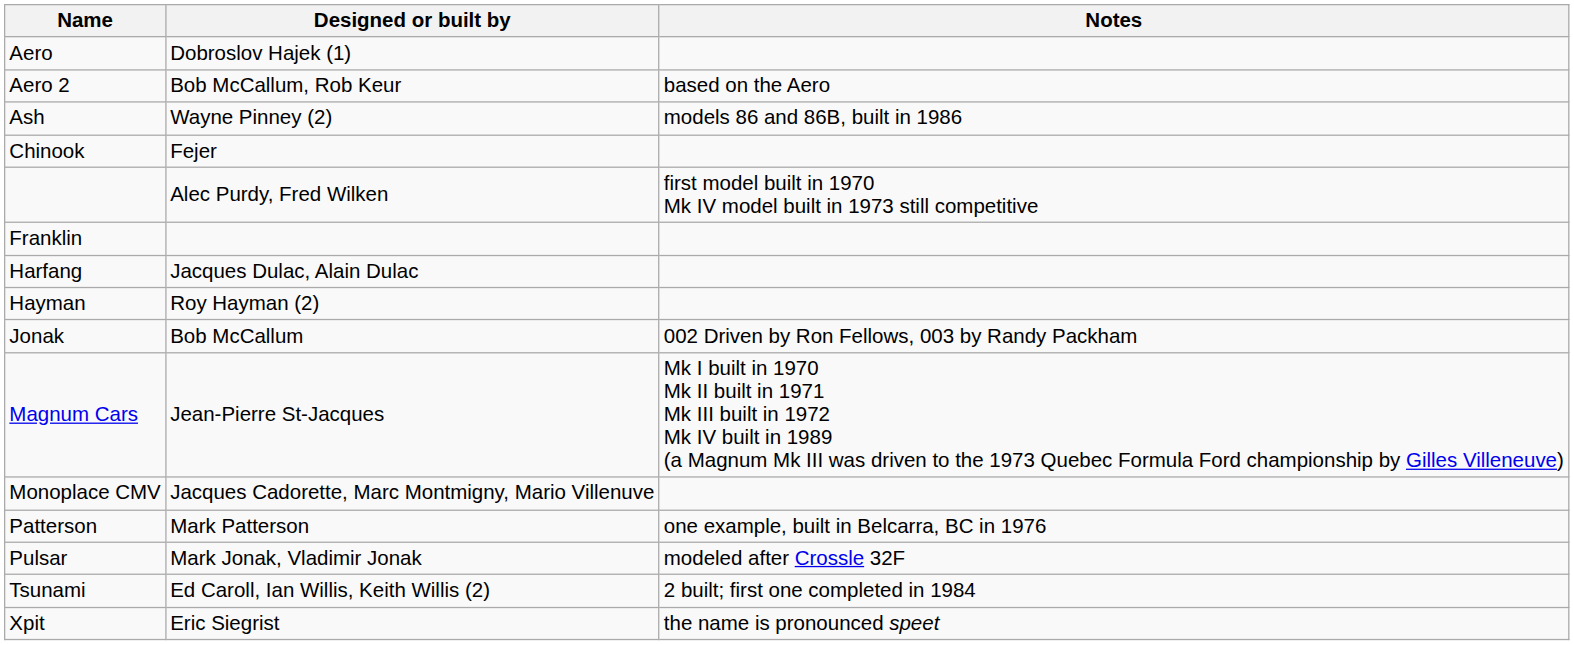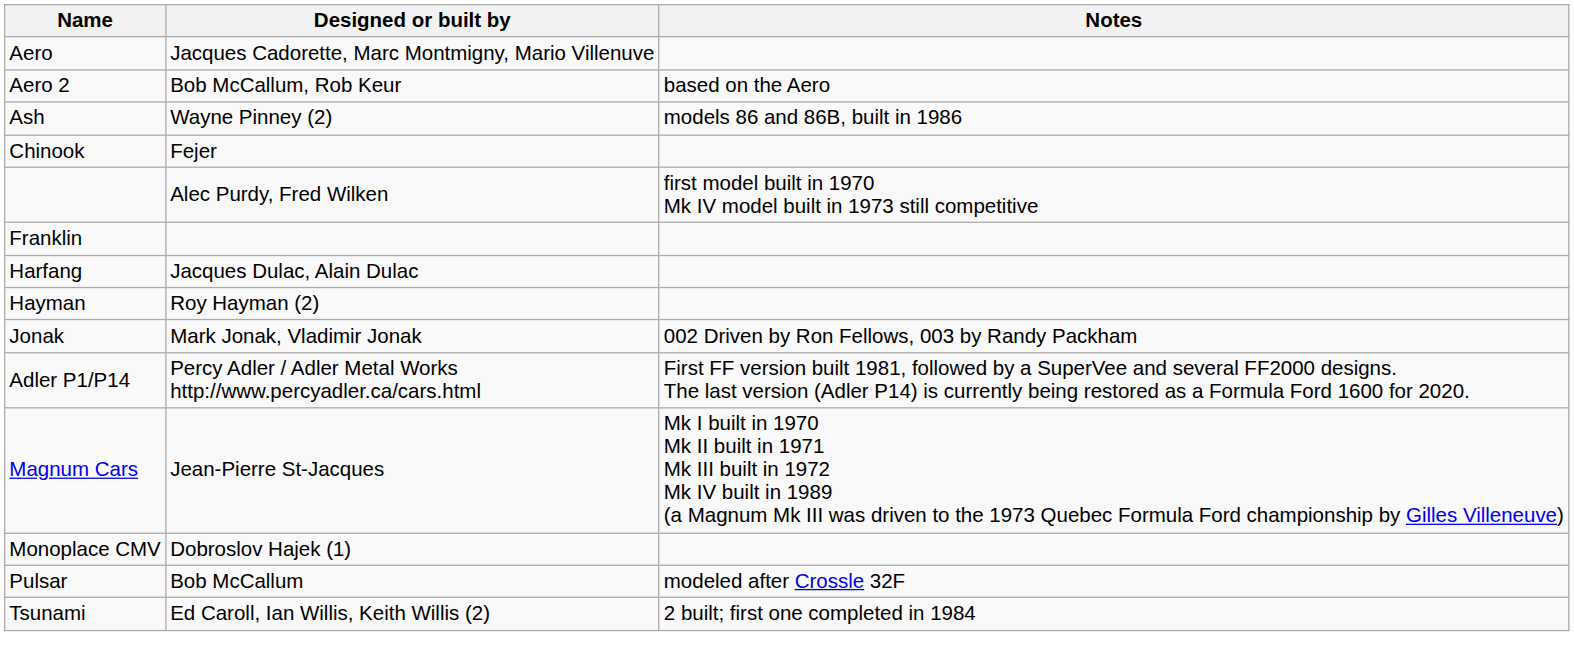 <table class="wikitable">
 <tr>
 <th>Name</th>
 <th>Designed or built by</th>
 <th>Notes</th>
 </tr>
 <tr>
 <td>Aero</td>
-<td>Dobroslov Hajek (1)</td>
+<td>Jacques Cadorette, Marc Montmigny, Mario Villenuve</td>
 <td></td>
 </tr>
 <tr>
 <td>Aero 2</td>
 <td>Bob McCallum, Rob Keur</td>
 <td>based on the Aero</td>
 </tr>
 <tr>
 <td>Ash</td>
 <td>Wayne Pinney (2)</td>
 <td>models 86 and 86B, built in 1986</td>
 </tr>
 <tr>
 <td>Chinook</td>
 <td>Fejer</td>
 <td></td>
 </tr>
 <tr>
 <td></td>
 <td>Alec Purdy, Fred Wilken</td>
 <td>first model built in 1970<br>Mk IV model built in 1973 still competitive</td>
 </tr>
 <tr>
 <td>Franklin</td>
 <td></td>
 </tr>
 <tr>
 <td>Harfang</td>
 <td>Jacques Dulac, Alain Dulac</td>
 <td></td>
 </tr>
 <tr>
 <td>Hayman</td>
 <td>Roy Hayman (2)</td>
 <td></td>
 </tr>
 <tr>
 <td>Jonak</td>
-<td>Bob McCallum</td>
+<td>Mark Jonak, Vladimir Jonak</td>
 <td>002 Driven by Ron Fellows, 003 by Randy Packham</td>
+</tr>
+<tr>
+<td>Adler P1/P14</td>
+<td>Percy Adler / Adler Metal Works<br>http://www.percyadler.ca/cars.html<br></td>
+<td>First FF version built 1981, followed by a SuperVee and several FF2000 designs.<br>The last version (Adler P14) is currently being restored as a Formula Ford 1600 for 2020.</td>
 </tr>
 <tr>
 <td><a href='#'>Magnum Cars</a></td>
 <td>Jean-Pierre St-Jacques</td>
 <td>Mk I built in 1970<br>Mk II built in 1971<br>Mk III built in 1972<br>Mk IV built in 1989<br>(a Magnum Mk III was driven to the 1973 Quebec Formula Ford championship by <a href='#'>Gilles Villeneuve</a>)</td>
 </tr>
 <tr>
 <td>Monoplace CMV</td>
-<td>Jacques Cadorette, Marc Montmigny, Mario Villenuve</td>
+<td>Dobroslov Hajek (1)</td>
 <td></td>
 </tr>
 <tr>
-<td>Patterson</td>
-<td>Mark Patterson</td>
-<td>one example, built in Belcarra, BC in 1976</td>
-</tr>
-<tr>
 <td>Pulsar</td>
-<td>Mark Jonak, Vladimir Jonak</td>
+<td>Bob McCallum</td>
 <td>modeled after <a href='#'>Crossle</a> 32F</td>
 </tr>
 <tr>
 <td>Tsunami</td>
 <td>Ed Caroll, Ian Willis, Keith Willis  (2)</td>
 <td>2 built; first one completed in 1984</td>
 </tr>
-<tr>
-<td>Xpit</td>
-<td>Eric Siegrist</td>
-<td>the name is pronounced <em>speet</em></td>
-</tr>
 </table>
